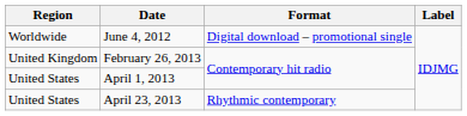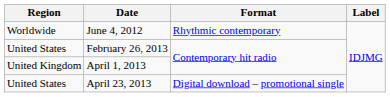 <table class="wikitable sortable plainrowheaders">
 <tr>
 <th scope="col">Region</th>
 <th scope="col">Date</th>
 <th scope="col">Format</th>
 <th scope="col">Label</th>
 </tr>
 <tr>
 <td>Worldwide</td>
 <td>June 4, 2012</td>
-<td><a href='#'>Digital download</a> – <a href='#'>promotional single</a></td>
+<td><a href='#'>Rhythmic contemporary</a></td>
 <td rowspan="4"><a href='#'>IDJMG</a></td>
 </tr>
 <tr>
-<td>United Kingdom</td>
+<td>United States</td>
 <td>February 26, 2013</td>
 <td rowspan="2"><a href='#'>Contemporary hit radio</a></td>
 </tr>
 <tr>
-<td>United States</td>
+<td>United Kingdom</td>
 <td>April 1, 2013</td>
 </tr>
 <tr>
 <td>United States</td>
 <td>April 23, 2013</td>
-<td><a href='#'>Rhythmic contemporary</a></td>
+<td><a href='#'>Digital download</a> – <a href='#'>promotional single</a></td>
 </tr>
 </table>
